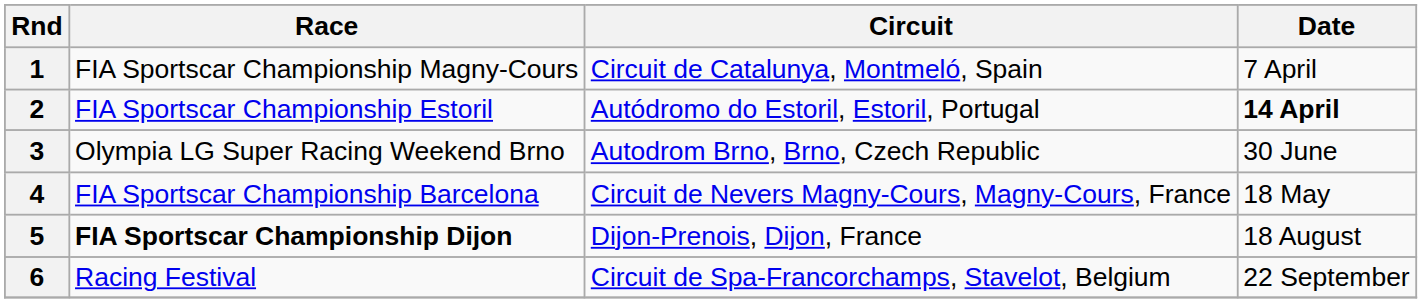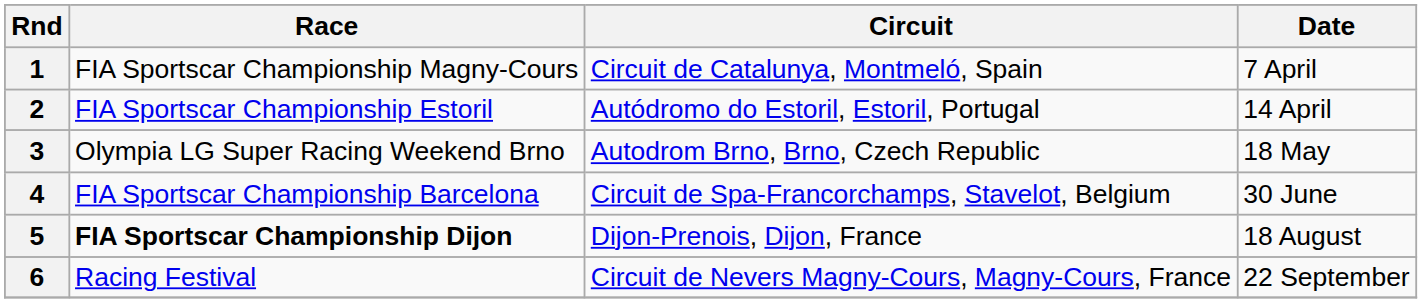 <table class="wikitable" style="font-size: 90%;">
 <tr>
 <th>Rnd</th>
 <th>Race</th>
 <th>Circuit</th>
 <th>Date</th>
 </tr>
 <tr>
 <th>1</th>
 <td>FIA Sportscar Championship Magny-Cours</td>
 <td> <a href='#'>Circuit de Catalunya</a>, <a href='#'>Montmeló</a>, Spain</td>
 <td>7 April</td>
 </tr>
 <tr>
 <th>2</th>
 <td><a href='#'>FIA Sportscar Championship Estoril</a></td>
 <td> <a href='#'>Autódromo do Estoril</a>, <a href='#'>Estoril</a>, Portugal</td>
-<td><strong>14 April</strong></td>
+<td>14 April</td>
 </tr>
 <tr>
 <th>3</th>
 <td>Olympia LG Super Racing Weekend Brno</td>
 <td> <a href='#'>Autodrom Brno</a>, <a href='#'>Brno</a>, Czech Republic</td>
-<td>30 June</td>
+<td>18 May</td>
 </tr>
 <tr>
 <th>4</th>
 <td><a href='#'>FIA Sportscar Championship Barcelona</a></td>
-<td> <a href='#'>Circuit de Nevers Magny-Cours</a>, <a href='#'>Magny-Cours</a>, France</td>
-<td>18 May</td>
+<td> <a href='#'>Circuit de Spa-Francorchamps</a>, <a href='#'>Stavelot</a>, Belgium</td>
+<td>30 June</td>
 </tr>
 <tr>
 <th>5</th>
 <td><strong>FIA Sportscar Championship Dijon</strong></td>
 <td> <a href='#'>Dijon-Prenois</a>, <a href='#'>Dijon</a>, France</td>
 <td>18 August</td>
 </tr>
 <tr>
 <th>6</th>
 <td><a href='#'>Racing Festival</a></td>
-<td> <a href='#'>Circuit de Spa-Francorchamps</a>, <a href='#'>Stavelot</a>, Belgium</td>
+<td> <a href='#'>Circuit de Nevers Magny-Cours</a>, <a href='#'>Magny-Cours</a>, France</td>
 <td>22 September</td>
 </tr>
 <tr>
 </tr>
 </table>
